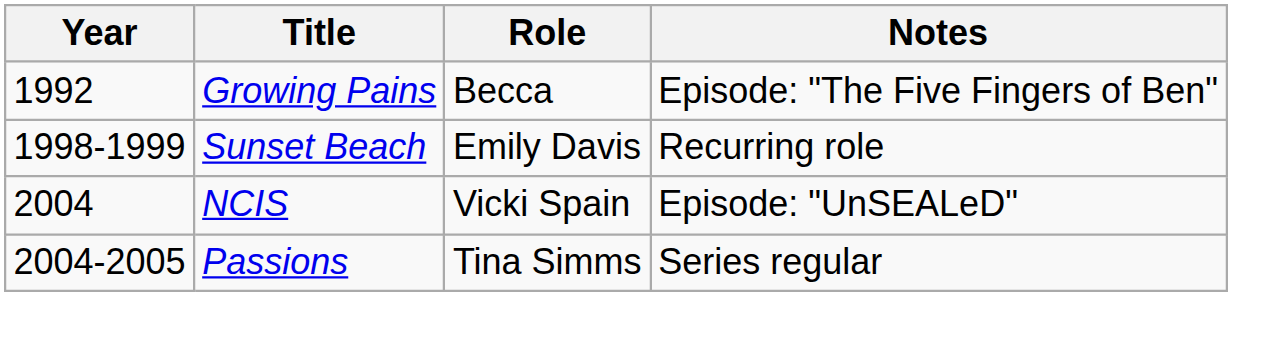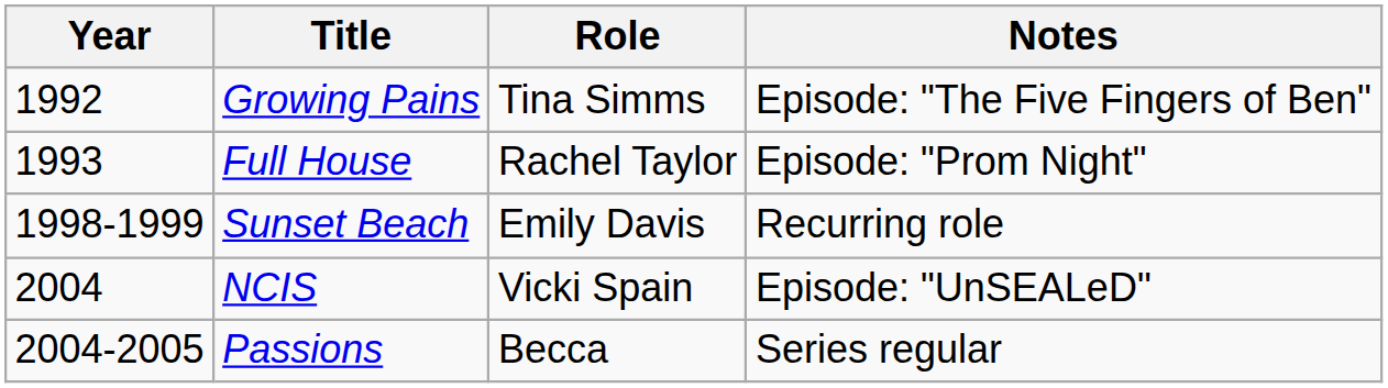 <table class="wikitable sortable">
 <tr>
 <th>Year</th>
 <th>Title</th>
 <th>Role</th>
 <th class="unsortable">Notes</th>
 </tr>
 <tr>
 <td>1992</td>
 <td><em><a href='#'>Growing Pains</a></em></td>
-<td>Becca</td>
+<td>Tina Simms</td>
 <td>Episode: "The Five Fingers of Ben"</td>
+</tr>
+<tr>
+<td>1993</td>
+<td><em><a href='#'>Full House</a></em></td>
+<td>Rachel Taylor</td>
+<td>Episode: "Prom Night"</td>
 </tr>
 <tr>
 <td>1998-1999</td>
 <td><em><a href='#'>Sunset Beach</a></em></td>
 <td>Emily Davis</td>
 <td>Recurring role</td>
 </tr>
 <tr>
 <td>2004</td>
 <td><em><a href='#'>NCIS</a></em></td>
 <td>Vicki Spain</td>
 <td>Episode: "UnSEALeD"</td>
 </tr>
 <tr>
 <td>2004-2005</td>
 <td><em><a href='#'>Passions</a></em></td>
-<td>Tina Simms</td>
+<td>Becca</td>
 <td>Series regular</td>
 </tr>
 </table>
